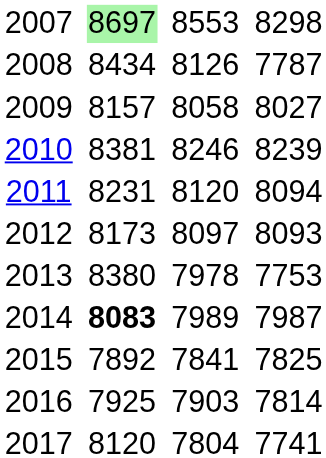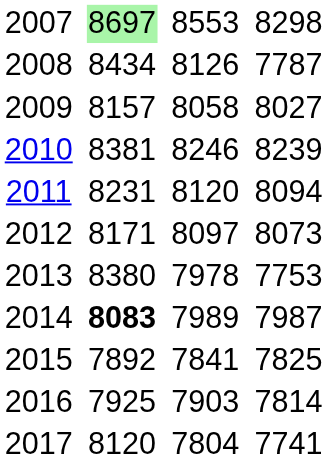 <table>
 <tr>
 <td align=center>2007</td>
 <td></td>
 <td bgcolor=#A9F5A9>8697</td>
 <td></td>
 <td>8553</td>
 <td></td>
 <td>8298</td>
 </tr>
 <tr>
 <td align=center>2008</td>
 <td></td>
 <td>8434</td>
 <td></td>
 <td>8126</td>
 <td></td>
 <td>7787</td>
 </tr>
 <tr>
 <td align=center>2009</td>
 <td></td>
 <td>8157</td>
 <td></td>
 <td>8058</td>
 <td></td>
 <td>8027</td>
 </tr>
 <tr>
 <td align=center><a href='#'>2010</a></td>
 <td></td>
 <td>8381</td>
 <td></td>
 <td>8246</td>
 <td></td>
 <td>8239</td>
 </tr>
 <tr>
 <td align=center><a href='#'>2011</a></td>
 <td></td>
 <td>8231</td>
 <td></td>
 <td>8120</td>
 <td></td>
 <td>8094</td>
 </tr>
 <tr>
 <td align=center>2012</td>
 <td></td>
-<td>8173</td>
+<td>8171</td>
 <td></td>
 <td>8097</td>
 <td></td>
-<td>8093</td>
+<td>8073</td>
 </tr>
 <tr>
 <td align=center>2013</td>
 <td></td>
 <td>8380</td>
 <td></td>
 <td>7978</td>
 <td></td>
 <td>7753</td>
 </tr>
 <tr>
 <td align=center>2014</td>
 <td></td>
 <td><strong>8083</strong></td>
 <td></td>
 <td>7989</td>
 <td></td>
 <td>7987</td>
 </tr>
 <tr>
 <td align=center>2015</td>
 <td></td>
 <td>7892</td>
 <td></td>
 <td>7841</td>
 <td></td>
 <td>7825</td>
 </tr>
 <tr>
 <td align=center>2016</td>
 <td></td>
 <td>7925</td>
 <td></td>
 <td>7903</td>
 <td></td>
 <td>7814</td>
 </tr>
 <tr>
 <td align=center>2017</td>
 <td></td>
 <td>8120</td>
 <td></td>
 <td>7804</td>
 <td></td>
 <td>7741</td>
 </tr>
 </table>
